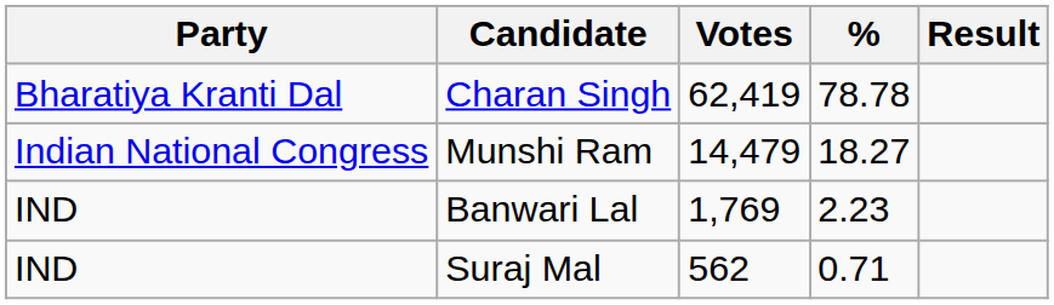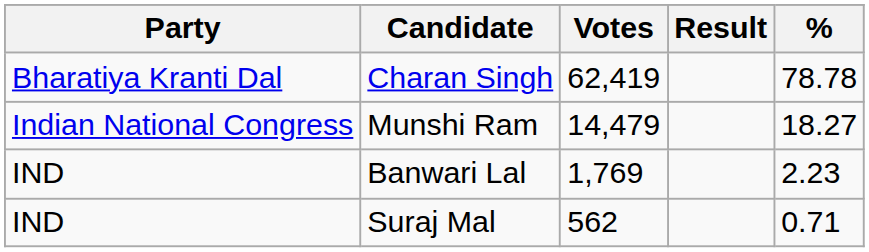 <table class="wikitable">
 <tr>
 <th>Party</th>
 <th>Candidate</th>
 <th>Votes</th>
+<th>Result</th>
 <th>%</th>
-<th>Result</th>
 </tr>
 <tr>
 <td><a href='#'>Bharatiya Kranti Dal</a></td>
 <td><a href='#'>Charan Singh</a></td>
 <td>62,419</td>
+<td></td>
 <td>78.78</td>
-<td></td>
 </tr>
 <tr>
 <td><a href='#'>Indian National Congress</a></td>
 <td>Munshi Ram</td>
 <td>14,479</td>
+<td></td>
 <td>18.27</td>
-<td></td>
 </tr>
 <tr>
 <td>IND</td>
 <td>Banwari Lal</td>
 <td>1,769</td>
+<td></td>
 <td>2.23</td>
-<td></td>
 </tr>
 <tr>
 <td>IND</td>
 <td>Suraj Mal</td>
 <td>562</td>
+<td></td>
 <td>0.71</td>
-<td></td>
 </tr>
 </table>
